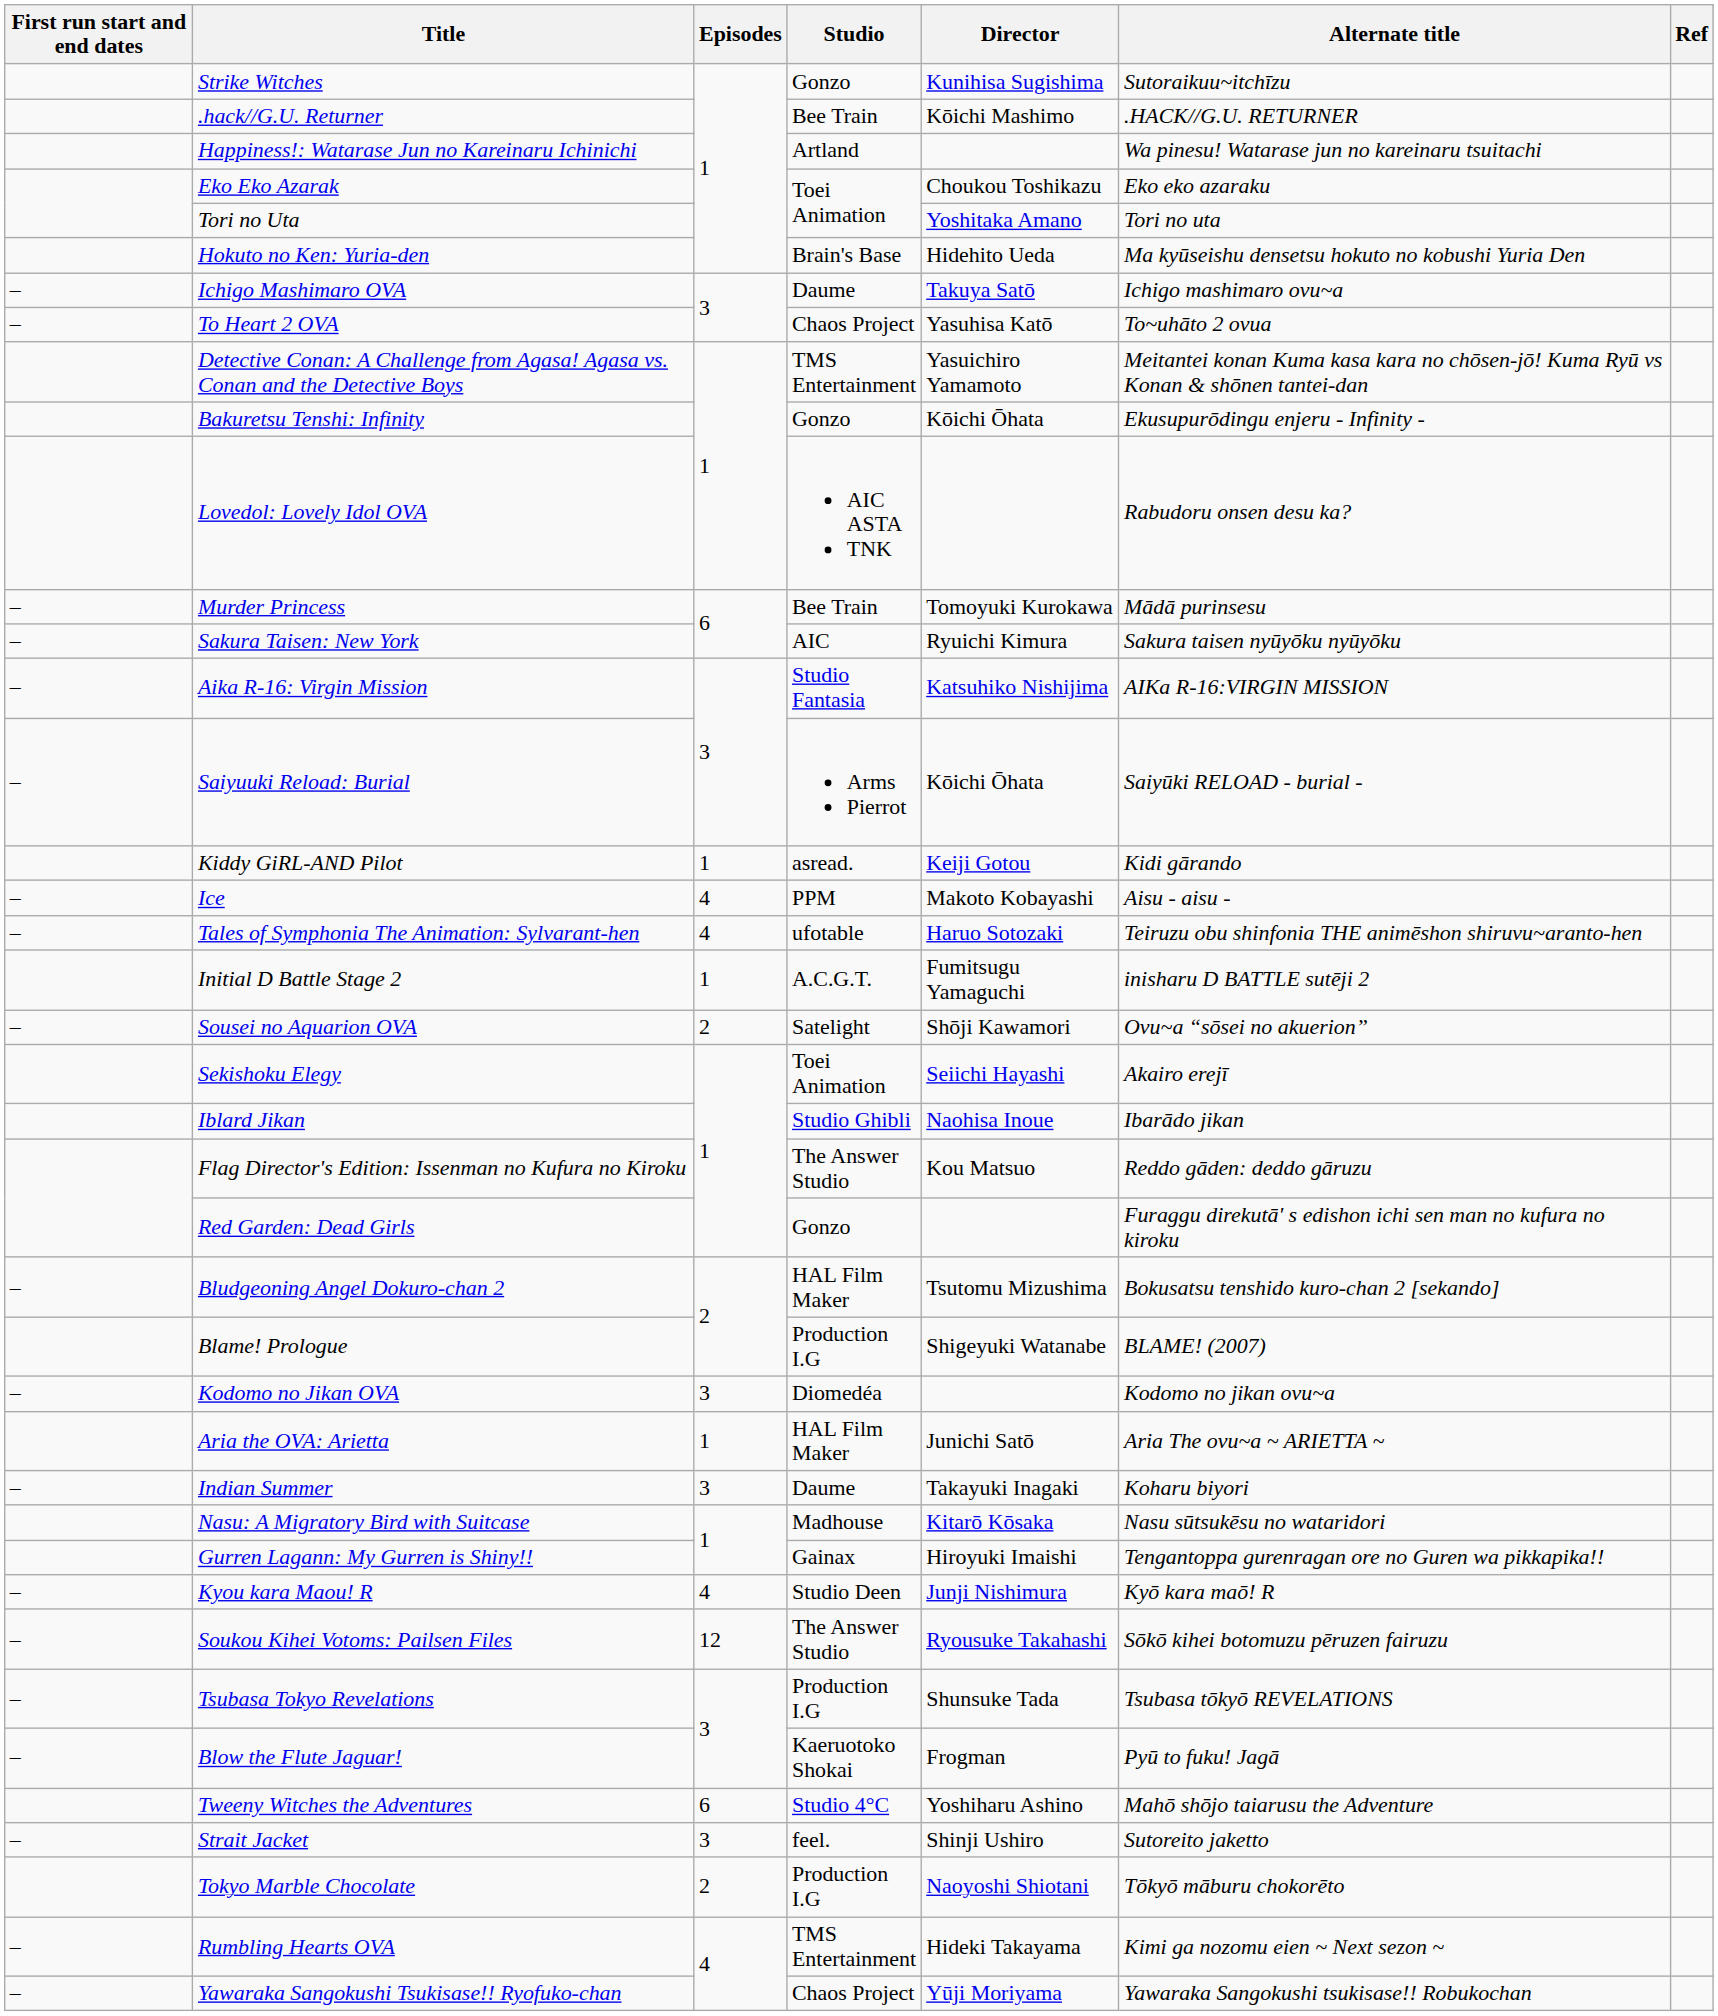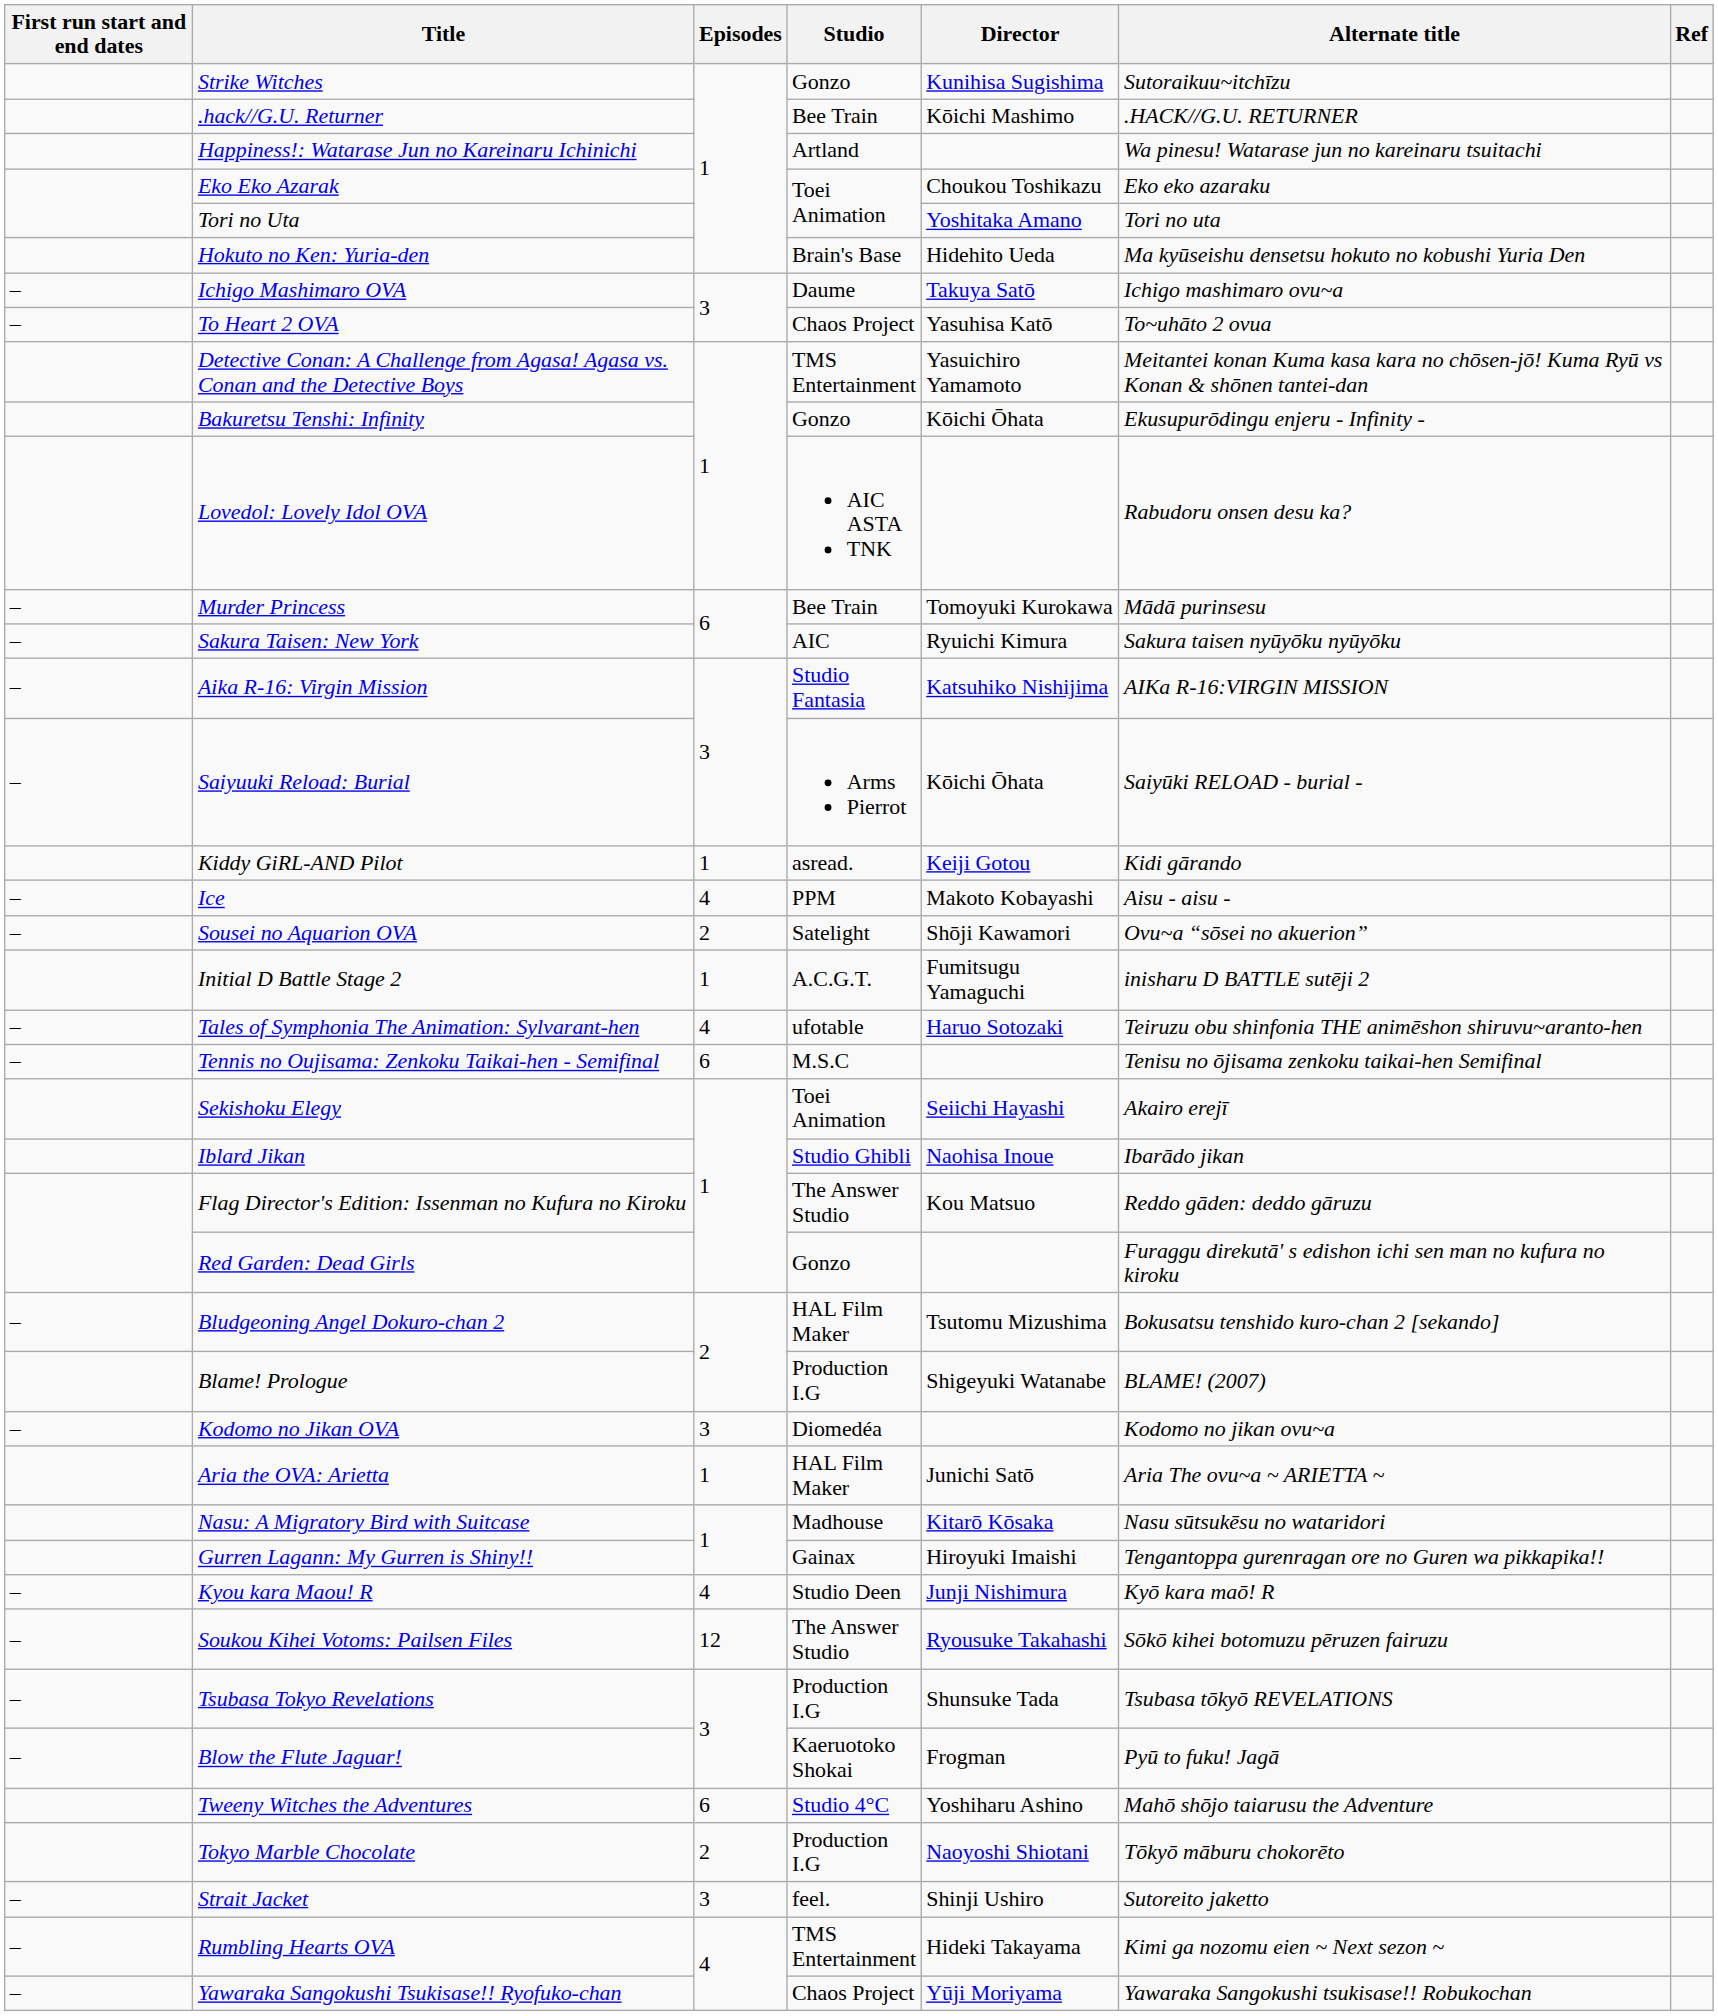 <table class="wikitable sortable" border="1">
 <tr>
 <th data-sort-type="text" width="130px">First run start and end dates</th>
 <th>Title</th>
 <th width="8px">Episodes</th>
 <th width="65px">Studio</th>
 <th width="137px">Director</th>
 <th>Alternate title</th>
 <th class="unsortable" width="5px">Ref</th>
 </tr>
 <tr>
 <td></td>
 <td><em><a href='#'>Strike Witches</a></em></td>
 <td rowspan="6">1</td>
 <td>Gonzo</td>
 <td><a href='#'>Kunihisa Sugishima</a></td>
 <td><em>Sutoraikuu~itchīzu</em></td>
 <td></td>
 </tr>
 <tr>
 <td></td>
 <td><em><a href='#'>.hack//G.U. Returner</a></em></td>
 <td>Bee Train</td>
 <td>Kōichi Mashimo</td>
 <td><em>.HACK//G.U. RETURNER</em></td>
 <td></td>
 </tr>
 <tr>
 <td></td>
 <td><em><a href='#'>Happiness!: Watarase Jun no Kareinaru Ichinichi</a></em></td>
 <td>Artland</td>
 <td></td>
 <td><em>Wa pinesu! Watarase jun no kareinaru tsuitachi</em></td>
 <td></td>
 </tr>
 <tr>
 <td rowspan="2"></td>
 <td><em><a href='#'>Eko Eko Azarak</a></em></td>
 <td rowspan="2">Toei Animation</td>
 <td>Choukou Toshikazu</td>
 <td><em>Eko eko azaraku</em></td>
 <td></td>
 </tr>
 <tr>
 <td><em>Tori no Uta</em></td>
 <td><a href='#'>Yoshitaka Amano</a></td>
 <td><em>Tori no uta</em></td>
 <td></td>
 </tr>
 <tr>
 <td></td>
 <td><em><a href='#'>Hokuto no Ken: Yuria-den</a></em></td>
 <td>Brain's Base</td>
 <td>Hidehito Ueda</td>
 <td><em>Ma kyūseishu densetsu hokuto no kobushi Yuria Den</em></td>
 <td></td>
 </tr>
 <tr>
 <td> – </td>
 <td><em><a href='#'>Ichigo Mashimaro OVA</a></em></td>
 <td rowspan="2">3</td>
 <td>Daume</td>
 <td><a href='#'>Takuya Satō</a></td>
 <td><em>Ichigo mashimaro ovu~a</em></td>
 <td></td>
 </tr>
 <tr>
 <td> – </td>
 <td><em><a href='#'>To Heart 2 OVA</a></em></td>
 <td>Chaos Project</td>
 <td>Yasuhisa Katō</td>
 <td><em>To~uhāto 2 ovua</em></td>
 <td></td>
 </tr>
 <tr>
 <td></td>
 <td><em><a href='#'>Detective Conan: A Challenge from Agasa! Agasa vs. Conan and the Detective Boys</a></em></td>
 <td rowspan="3">1</td>
 <td>TMS Entertainment</td>
 <td>Yasuichiro Yamamoto</td>
 <td><em>Meitantei konan Kuma kasa kara no chōsen-jō! Kuma Ryū vs Konan & shōnen tantei-dan</em></td>
 <td></td>
 </tr>
 <tr>
 <td></td>
 <td><em><a href='#'>Bakuretsu Tenshi: Infinity</a></em></td>
 <td>Gonzo</td>
 <td>Kōichi Ōhata</td>
 <td><em>Ekusupurōdingu enjeru - Infinity -</em></td>
 <td></td>
 </tr>
 <tr>
 <td></td>
 <td><em><a href='#'>Lovedol: Lovely Idol OVA</a></em></td>
 <td><br><ul><li>AIC ASTA</li><li>TNK</li></ul></td>
 <td></td>
 <td><em>Rabudoru onsen desu ka?</em></td>
 <td></td>
 </tr>
 <tr>
 <td> – </td>
 <td><em><a href='#'>Murder Princess</a></em></td>
 <td rowspan="2">6</td>
 <td>Bee Train</td>
 <td>Tomoyuki Kurokawa</td>
 <td><em>Mādā purinsesu</em></td>
 <td></td>
 </tr>
 <tr>
 <td> – </td>
 <td><em><a href='#'>Sakura Taisen: New York</a></em></td>
 <td>AIC</td>
 <td>Ryuichi Kimura</td>
 <td><em>Sakura taisen nyūyōku nyūyōku</em></td>
 <td></td>
 </tr>
 <tr>
 <td> – </td>
 <td><em><a href='#'>Aika R-16: Virgin Mission</a></em></td>
 <td rowspan="2">3</td>
 <td><a href='#'>Studio Fantasia</a></td>
 <td><a href='#'>Katsuhiko Nishijima</a></td>
 <td><em>AIKa R-16:VIRGIN MISSION</em></td>
 <td></td>
 </tr>
 <tr>
 <td> – </td>
 <td><em><a href='#'>Saiyuuki Reload: Burial</a></em></td>
 <td><br><ul><li>Arms</li><li>Pierrot</li></ul></td>
 <td>Kōichi Ōhata</td>
 <td><em>Saiyūki RELOAD - burial -</em></td>
 <td></td>
 </tr>
 <tr>
 <td></td>
 <td><em>Kiddy GiRL-AND Pilot</em></td>
 <td>1</td>
 <td>asread.</td>
 <td><a href='#'>Keiji Gotou</a></td>
 <td><em>Kidi gārando</em></td>
 <td></td>
 </tr>
 <tr>
 <td> – </td>
 <td><em><a href='#'>Ice</a></em></td>
 <td>4</td>
 <td>PPM</td>
 <td>Makoto Kobayashi</td>
 <td><em>Aisu - aisu -</em></td>
 <td></td>
 </tr>
 <tr>
 <td> – </td>
-<td><em><a href='#'>Tales of Symphonia The Animation: Sylvarant-hen</a></em></td>
-<td>4</td>
-<td>ufotable</td>
-<td><a href='#'>Haruo Sotozaki</a></td>
-<td><em>Teiruzu obu shinfonia THE animēshon shiruvu~aranto-hen</em></td>
+<td><em><a href='#'>Sousei no Aquarion OVA</a></em></td>
+<td>2</td>
+<td>Satelight</td>
+<td>Shōji Kawamori</td>
+<td><em>Ovu~a “sōsei no akuerion”</em></td>
 <td></td>
 </tr>
 <tr>
 <td></td>
 <td><em>Initial D Battle Stage 2</em></td>
 <td>1</td>
 <td>A.C.G.T.</td>
 <td>Fumitsugu Yamaguchi</td>
 <td><em>inisharu D BATTLE sutēji 2</em></td>
 <td></td>
 </tr>
 <tr>
 <td> – </td>
-<td><em><a href='#'>Sousei no Aquarion OVA</a></em></td>
-<td>2</td>
-<td>Satelight</td>
-<td>Shōji Kawamori</td>
-<td><em>Ovu~a “sōsei no akuerion”</em></td>
+<td><em><a href='#'>Tales of Symphonia The Animation: Sylvarant-hen</a></em></td>
+<td>4</td>
+<td>ufotable</td>
+<td><a href='#'>Haruo Sotozaki</a></td>
+<td><em>Teiruzu obu shinfonia THE animēshon shiruvu~aranto-hen</em></td>
+<td></td>
+</tr>
+<tr>
+<td> – </td>
+<td><em><a href='#'>Tennis no Oujisama: Zenkoku Taikai-hen - Semifinal</a></em></td>
+<td>6</td>
+<td>M.S.C</td>
+<td></td>
+<td><em>Tenisu no ōjisama zenkoku taikai-hen Semifinal</em></td>
 <td></td>
 </tr>
 <tr>
 <td></td>
 <td><em><a href='#'>Sekishoku Elegy</a></em></td>
 <td rowspan="4">1</td>
 <td>Toei Animation</td>
 <td><a href='#'>Seiichi Hayashi</a></td>
 <td><em>Akairo erejī</em></td>
 <td></td>
 </tr>
 <tr>
 <td></td>
 <td><em><a href='#'>Iblard Jikan</a></em></td>
 <td><a href='#'>Studio Ghibli</a></td>
 <td><a href='#'>Naohisa Inoue</a></td>
 <td><em>Ibarādo jikan</em></td>
 <td></td>
 </tr>
 <tr>
 <td rowspan="2"></td>
 <td><em>Flag Director's Edition: Issenman no Kufura no Kiroku</em></td>
 <td>The Answer Studio</td>
 <td>Kou Matsuo</td>
 <td><em>Reddo gāden: deddo gāruzu</em></td>
 <td></td>
 </tr>
 <tr>
 <td><em><a href='#'>Red Garden: Dead Girls</a></em></td>
 <td>Gonzo</td>
 <td></td>
 <td><em>Furaggu direkutā' s edishon ichi sen man no kufura no kiroku</em></td>
 <td></td>
 </tr>
 <tr>
 <td> – </td>
 <td><em><a href='#'>Bludgeoning Angel Dokuro-chan 2</a></em></td>
 <td rowspan="2">2</td>
 <td>HAL Film Maker</td>
 <td>Tsutomu Mizushima</td>
 <td><em>Bokusatsu tenshido kuro-chan 2 [sekando]</em></td>
 <td></td>
 </tr>
 <tr>
 <td></td>
 <td><em>Blame! Prologue</em></td>
 <td>Production I.G</td>
 <td>Shigeyuki Watanabe</td>
 <td><em>BLAME! (2007)</em></td>
 <td></td>
 </tr>
 <tr>
 <td> – </td>
 <td><em><a href='#'>Kodomo no Jikan OVA</a></em></td>
 <td>3</td>
 <td>Diomedéa</td>
 <td></td>
 <td><em>Kodomo no jikan ovu~a</em></td>
 <td></td>
 </tr>
 <tr>
 <td></td>
 <td><em><a href='#'>Aria the OVA: Arietta</a></em></td>
 <td>1</td>
 <td>HAL Film Maker</td>
 <td>Junichi Satō</td>
 <td><em>Aria The ovu~a ~ ARIETTA ~</em></td>
 <td></td>
 </tr>
 <tr>
-<td> – </td>
-<td><a href='#'><em>Indian Summer</em></a></td>
-<td>3</td>
-<td>Daume</td>
-<td>Takayuki Inagaki</td>
-<td><em>Koharu biyori</em></td>
-<td></td>
-</tr>
-<tr>
 <td></td>
 <td><em><a href='#'>Nasu: A Migratory Bird with Suitcase</a></em></td>
 <td rowspan="2">1</td>
 <td>Madhouse</td>
 <td><a href='#'>Kitarō Kōsaka</a></td>
 <td><em>Nasu sūtsukēsu no wataridori</em></td>
 <td></td>
 </tr>
 <tr>
 <td></td>
 <td><em><a href='#'>Gurren Lagann: My Gurren is Shiny!!</a></em></td>
 <td>Gainax</td>
 <td>Hiroyuki Imaishi</td>
 <td><em>Tengantoppa gurenragan ore no Guren wa pikkapika!!</em></td>
 <td></td>
 </tr>
 <tr>
 <td> – </td>
 <td><em><a href='#'>Kyou kara Maou! R</a></em></td>
 <td>4</td>
 <td>Studio Deen</td>
 <td><a href='#'>Junji Nishimura</a></td>
 <td><em>Kyō kara maō! R</em></td>
 <td></td>
 </tr>
 <tr>
 <td> – </td>
 <td><em><a href='#'>Soukou Kihei Votoms: Pailsen Files</a></em></td>
 <td>12</td>
 <td>The Answer Studio</td>
 <td><a href='#'>Ryousuke Takahashi</a></td>
 <td><em>Sōkō kihei botomuzu pēruzen fairuzu</em></td>
 <td></td>
 </tr>
 <tr>
 <td> – </td>
 <td><em><a href='#'>Tsubasa Tokyo Revelations</a></em></td>
 <td rowspan="2">3</td>
 <td>Production I.G</td>
 <td>Shunsuke Tada</td>
 <td><em>Tsubasa tōkyō REVELATIONS</em></td>
 <td></td>
 </tr>
 <tr>
 <td> – </td>
 <td><em><a href='#'>Blow the Flute Jaguar!</a></em></td>
 <td>Kaeruotoko Shokai</td>
 <td>Frogman</td>
 <td><em>Pyū to fuku! Jagā</em></td>
 <td></td>
 </tr>
 <tr>
 <td></td>
 <td><em><a href='#'>Tweeny Witches the Adventures</a></em></td>
 <td>6</td>
 <td><a href='#'>Studio 4°C</a></td>
 <td>Yoshiharu Ashino</td>
 <td><em>Mahō shōjo taiarusu the Adventure</em></td>
 <td></td>
 </tr>
 <tr>
+<td></td>
+<td><em><a href='#'>Tokyo Marble Chocolate</a></em></td>
+<td>2</td>
+<td>Production I.G</td>
+<td><a href='#'>Naoyoshi Shiotani</a></td>
+<td><em>Tōkyō māburu chokorēto</em></td>
+<td></td>
+</tr>
+<tr>
 <td> – </td>
 <td><em><a href='#'>Strait Jacket</a></em></td>
 <td>3</td>
 <td>feel.</td>
 <td>Shinji Ushiro</td>
 <td><em>Sutoreito jaketto</em></td>
-<td></td>
-</tr>
-<tr>
-<td></td>
-<td><em><a href='#'>Tokyo Marble Chocolate</a></em></td>
-<td>2</td>
-<td>Production I.G</td>
-<td><a href='#'>Naoyoshi Shiotani</a></td>
-<td><em>Tōkyō māburu chokorēto</em></td>
 <td></td>
 </tr>
 <tr>
 <td> – </td>
 <td><em><a href='#'>Rumbling Hearts OVA</a></em></td>
 <td rowspan="2">4</td>
 <td>TMS Entertainment</td>
 <td>Hideki Takayama</td>
 <td><em>Kimi ga nozomu eien ~ Next sezon ~</em></td>
 <td></td>
 </tr>
 <tr>
 <td> – </td>
 <td><em><a href='#'>Yawaraka Sangokushi Tsukisase!! Ryofuko-chan</a></em></td>
 <td>Chaos Project</td>
 <td><a href='#'>Yūji Moriyama</a></td>
 <td><em>Yawaraka Sangokushi tsukisase!! Robukochan</em></td>
 <td></td>
 </tr>
 </table>
